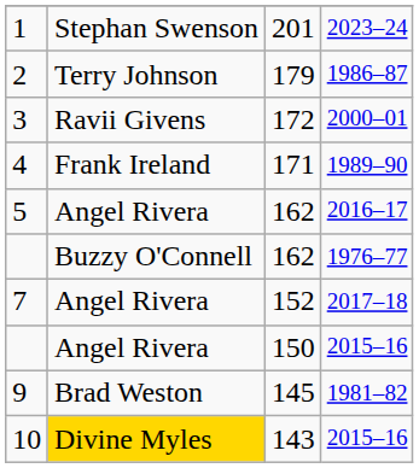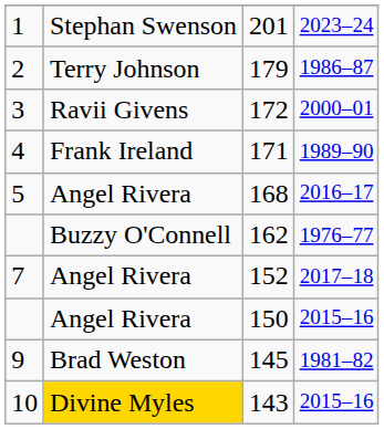 <table class="wikitable">
 <tr>
 </tr>
 <tr>
 <td>1</td>
 <td>Stephan Swenson</td>
 <td>201</td>
 <td style="font-size:80%;"><a href='#'>2023–24</a></td>
 </tr>
 <tr>
 <td>2</td>
 <td>Terry Johnson</td>
 <td>179</td>
 <td style="font-size:80%;"><a href='#'>1986–87</a></td>
 </tr>
 <tr>
 <td>3</td>
 <td>Ravii Givens</td>
 <td>172</td>
 <td style="font-size:80%;"><a href='#'>2000–01</a></td>
 </tr>
 <tr>
 <td>4</td>
 <td>Frank Ireland</td>
 <td>171</td>
 <td style="font-size:80%;"><a href='#'>1989–90</a></td>
 </tr>
 <tr>
 <td>5</td>
 <td>Angel Rivera</td>
-<td>162</td>
+<td>168</td>
 <td style="font-size:80%;"><a href='#'>2016–17</a></td>
 </tr>
 <tr>
 <td></td>
 <td>Buzzy O'Connell</td>
 <td>162</td>
 <td style="font-size:80%;"><a href='#'>1976–77</a></td>
 </tr>
 <tr>
 <td>7</td>
 <td>Angel Rivera</td>
 <td>152</td>
 <td style="font-size:80%;"><a href='#'>2017–18</a></td>
 </tr>
 <tr>
 <td></td>
 <td>Angel Rivera</td>
 <td>150</td>
 <td style="font-size:80%;"><a href='#'>2015–16</a></td>
 </tr>
 <tr>
 <td>9</td>
 <td>Brad Weston</td>
 <td>145</td>
 <td style="font-size:80%;"><a href='#'>1981–82</a></td>
 </tr>
 <tr>
 <td>10</td>
 <td style="background: gold;">Divine Myles</td>
 <td>143</td>
 <td style="font-size:80%;"><a href='#'>2015–16</a></td>
 </tr>
 </table>
